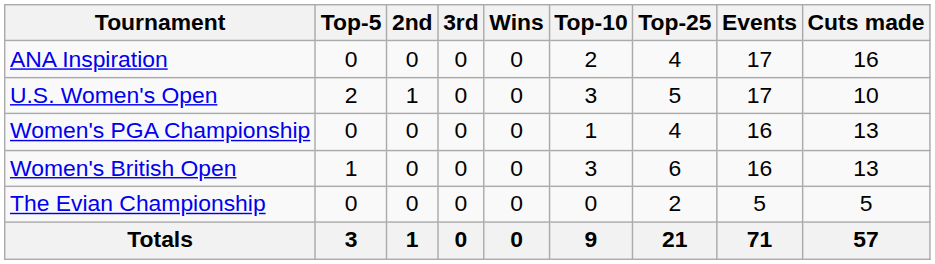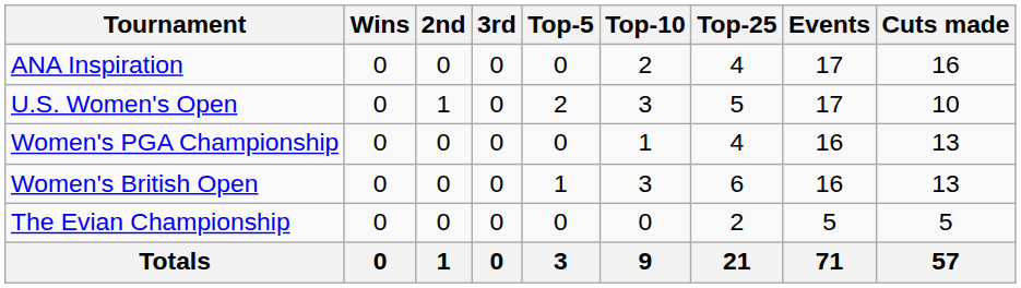 <table class=wikitable style=text-align:center>
 <tr>
 <th>Tournament</th>
-<th>Top-5</th>
+<th>Wins</th>
 <th>2nd</th>
 <th>3rd</th>
-<th>Wins</th>
+<th>Top-5</th>
 <th>Top-10</th>
 <th>Top-25</th>
 <th>Events</th>
 <th>Cuts made</th>
 </tr>
 <tr>
 <td align=left><a href='#'>ANA Inspiration</a></td>
 <td>0</td>
 <td>0</td>
 <td>0</td>
 <td>0</td>
 <td>2</td>
 <td>4</td>
 <td>17</td>
 <td>16</td>
 </tr>
 <tr>
 <td align=left><a href='#'>U.S. Women's Open</a></td>
-<td>2</td>
+<td>0</td>
 <td>1</td>
 <td>0</td>
-<td>0</td>
+<td>2</td>
 <td>3</td>
 <td>5</td>
 <td>17</td>
 <td>10</td>
 </tr>
 <tr>
 <td align=left><a href='#'>Women's PGA Championship</a></td>
 <td>0</td>
 <td>0</td>
 <td>0</td>
 <td>0</td>
 <td>1</td>
 <td>4</td>
 <td>16</td>
 <td>13</td>
 </tr>
 <tr>
 <td align=left><a href='#'>Women's British Open</a></td>
-<td>1</td>
 <td>0</td>
 <td>0</td>
 <td>0</td>
+<td>1</td>
 <td>3</td>
 <td>6</td>
 <td>16</td>
 <td>13</td>
 </tr>
 <tr>
 <td align=left><a href='#'>The Evian Championship</a></td>
 <td>0</td>
 <td>0</td>
 <td>0</td>
 <td>0</td>
 <td>0</td>
 <td>2</td>
 <td>5</td>
 <td>5</td>
 </tr>
 <tr>
 <th>Totals</th>
-<th>3</th>
+<th>0</th>
 <th>1</th>
 <th>0</th>
-<th>0</th>
+<th>3</th>
 <th>9</th>
 <th>21</th>
 <th>71</th>
 <th>57</th>
 </tr>
 </table>
